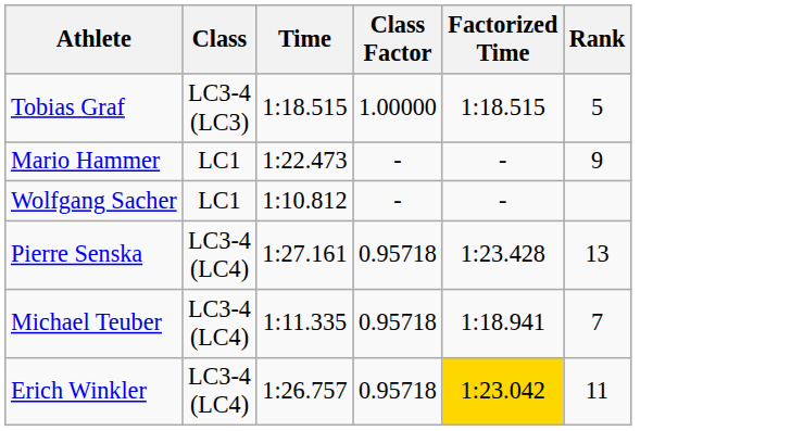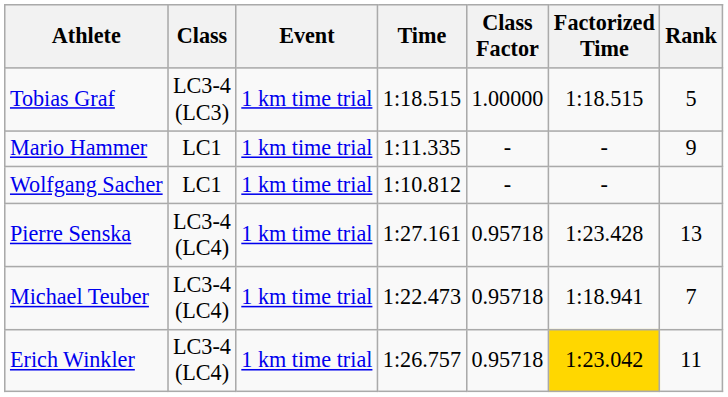 <table class=wikitable style="font-size:90%">
 <tr>
 <th>Athlete</th>
 <th>Class</th>
+<th>Event</th>
 <th>Time</th>
 <th>Class<br>Factor</th>
 <th>Factorized<br>Time</th>
 <th>Rank</th>
 </tr>
 <tr>
 <td><a href='#'>Tobias Graf</a></td>
 <td align=center>LC3-4<br>(LC3)</td>
+<td><a href='#'>1 km time trial</a></td>
 <td style="text-align:center;">1:18.515</td>
 <td style="text-align:center;">1.00000</td>
 <td style="text-align:center;">1:18.515</td>
 <td style="text-align:center;">5</td>
 </tr>
 <tr>
 <td><a href='#'>Mario Hammer</a></td>
 <td align=center>LC1</td>
-<td style="text-align:center;">1:22.473</td>
+<td><a href='#'>1 km time trial</a></td>
+<td style="text-align:center;">1:11.335</td>
 <td style="text-align:center;">-</td>
 <td style="text-align:center;">-</td>
 <td style="text-align:center;">9</td>
 </tr>
 <tr>
 <td><a href='#'>Wolfgang Sacher</a></td>
 <td align=center>LC1</td>
+<td><a href='#'>1 km time trial</a></td>
 <td style="text-align:center;">1:10.812</td>
 <td style="text-align:center;">-</td>
 <td style="text-align:center;">-</td>
 <td style="text-align:center;"></td>
 </tr>
 <tr>
 <td><a href='#'>Pierre Senska</a></td>
 <td align=center>LC3-4<br>(LC4)</td>
+<td><a href='#'>1 km time trial</a></td>
 <td style="text-align:center;">1:27.161</td>
 <td style="text-align:center;">0.95718</td>
 <td style="text-align:center;">1:23.428</td>
 <td style="text-align:center;">13</td>
 </tr>
 <tr>
 <td><a href='#'>Michael Teuber</a></td>
 <td align=center>LC3-4<br>(LC4)</td>
-<td style="text-align:center;">1:11.335</td>
+<td><a href='#'>1 km time trial</a></td>
+<td style="text-align:center;">1:22.473</td>
 <td style="text-align:center;">0.95718</td>
 <td style="text-align:center;">1:18.941</td>
 <td style="text-align:center;">7</td>
 </tr>
 <tr>
 <td><a href='#'>Erich Winkler</a></td>
 <td align=center>LC3-4<br>(LC4)</td>
+<td><a href='#'>1 km time trial</a></td>
 <td style="text-align:center;">1:26.757</td>
 <td style="text-align:center;">0.95718</td>
 <td style="background: gold; text-align:center;">1:23.042</td>
 <td style="text-align:center;">11</td>
 </tr>
 </table>
